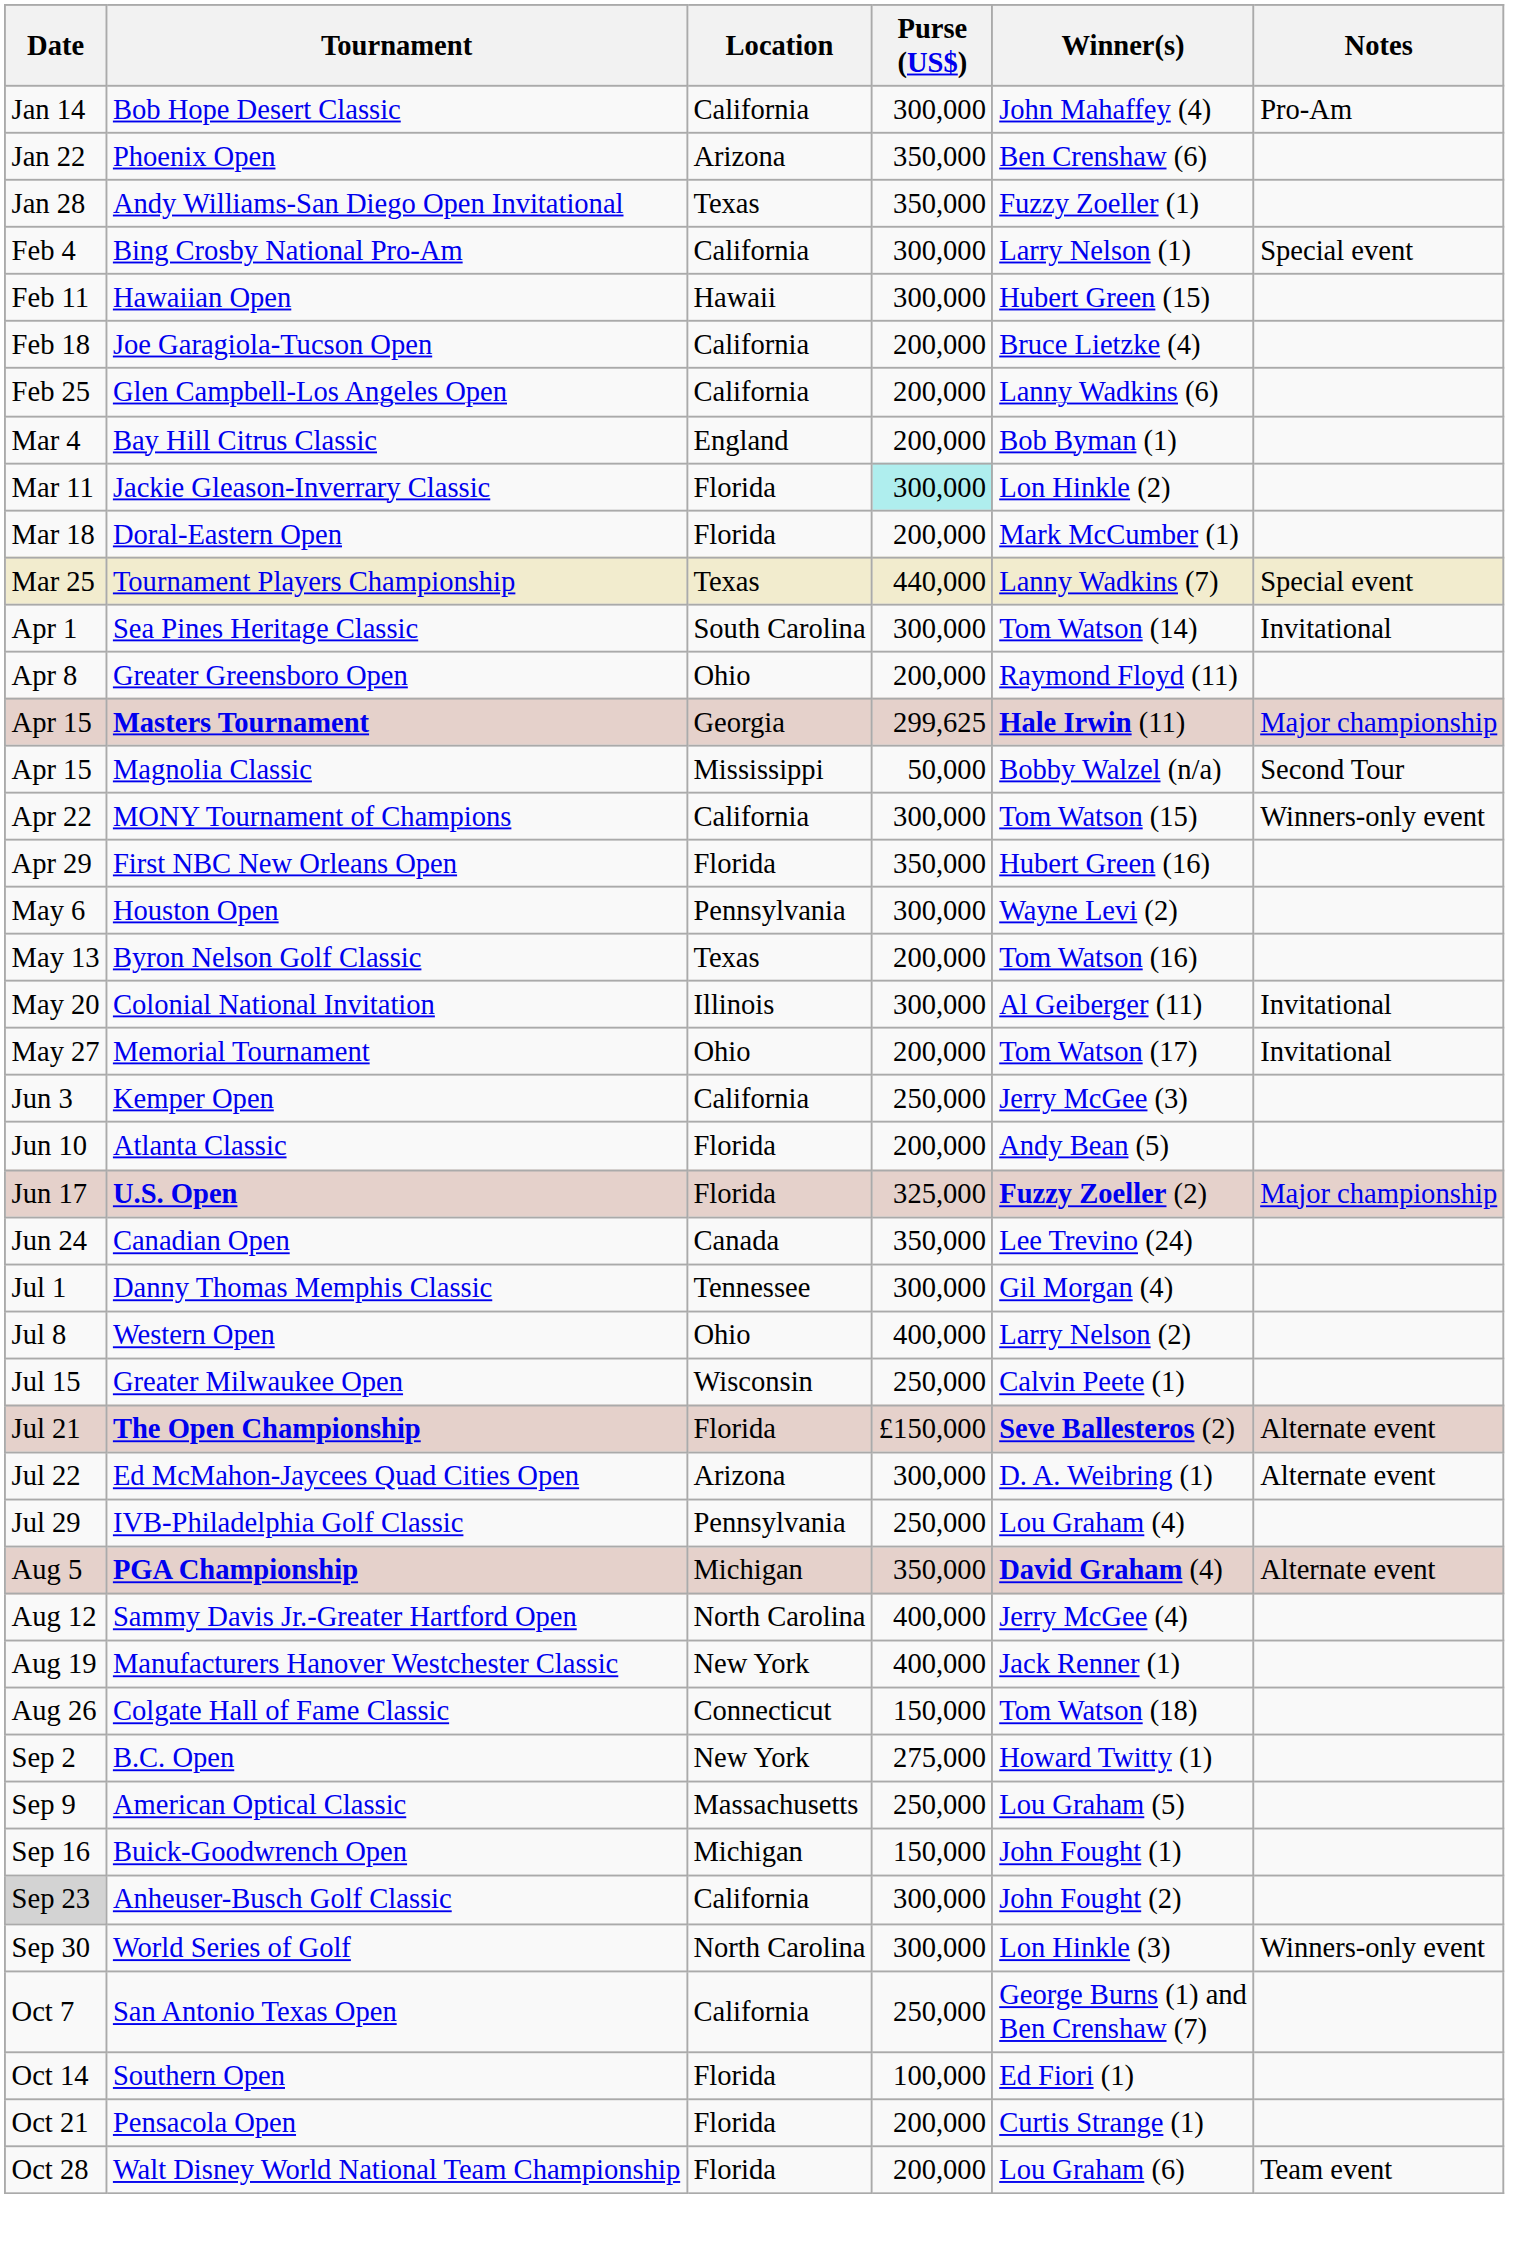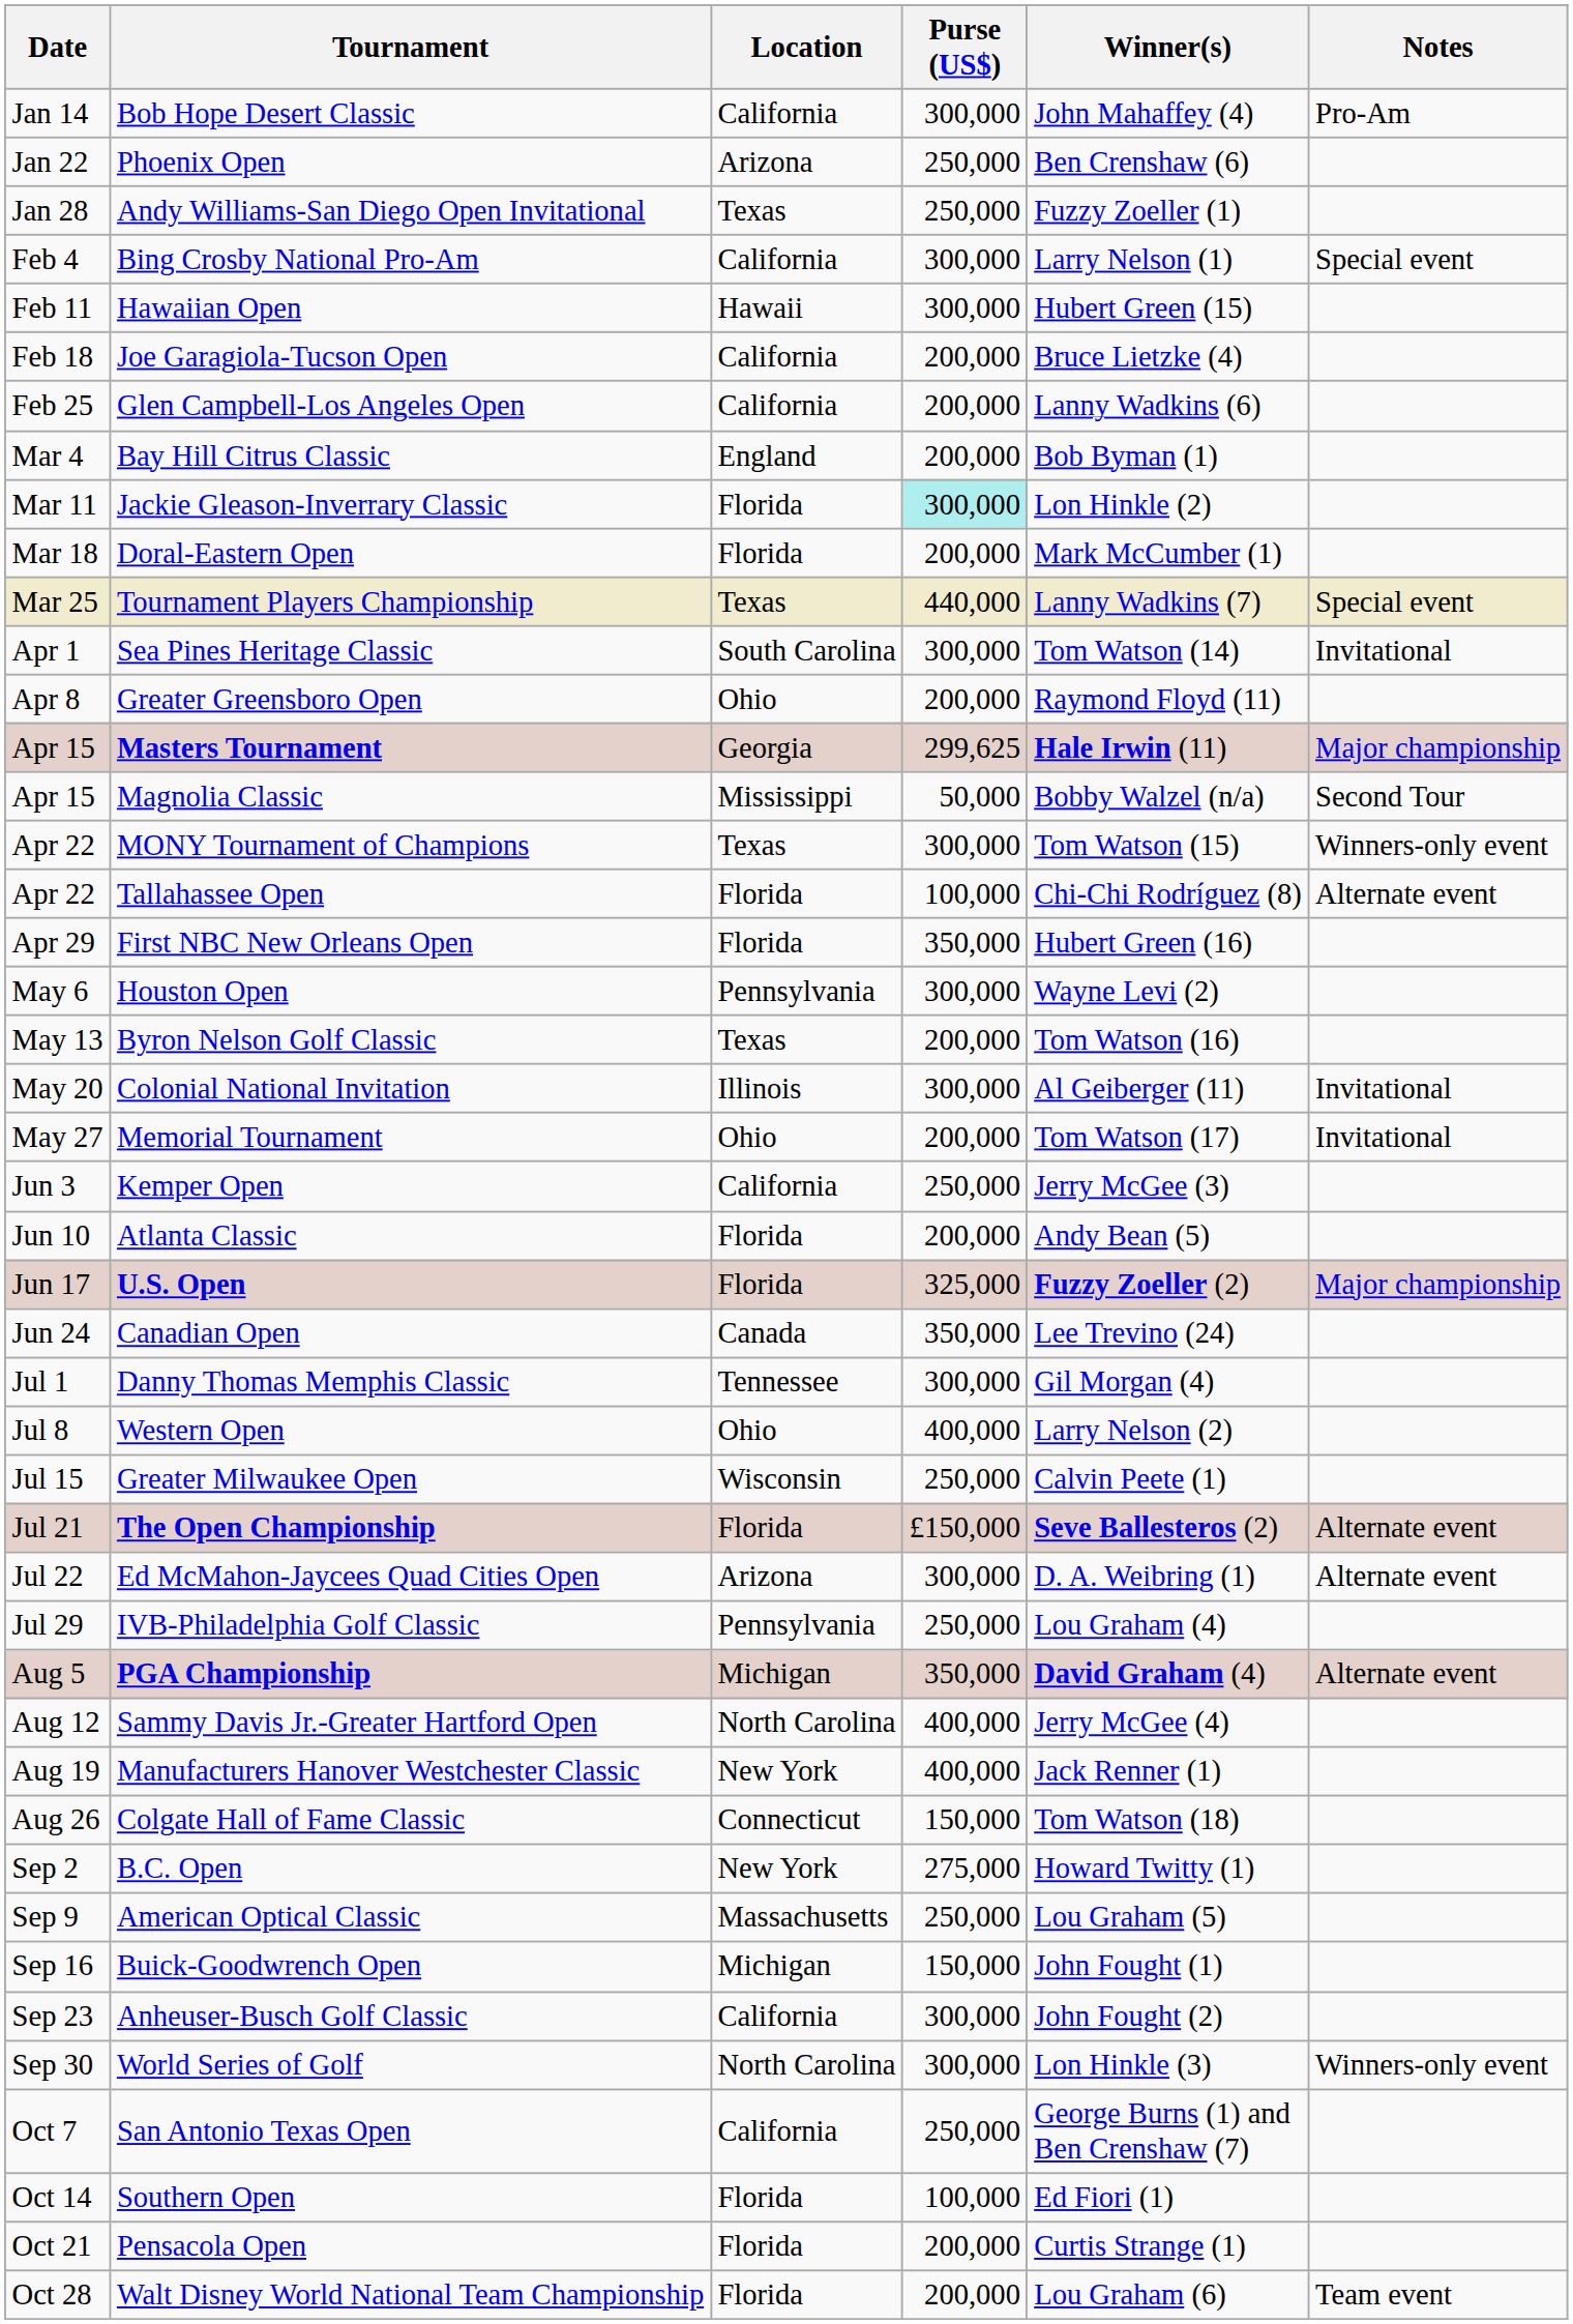 <table class="wikitable" style="font-size:95%">
 <tr>
 <th>Date</th>
 <th>Tournament</th>
 <th>Location</th>
 <th>Purse<br>(<a href='#'>US$</a>)</th>
 <th>Winner(s)</th>
 <th>Notes</th>
 </tr>
 <tr>
 <td>Jan 14</td>
 <td><a href='#'>Bob Hope Desert Classic</a></td>
 <td>California</td>
 <td align=right>300,000</td>
 <td> <a href='#'>John Mahaffey</a> (4)</td>
 <td>Pro-Am</td>
 </tr>
 <tr>
 <td>Jan 22</td>
 <td><a href='#'>Phoenix Open</a></td>
 <td>Arizona</td>
-<td align=right>350,000</td>
+<td align=right>250,000</td>
 <td> <a href='#'>Ben Crenshaw</a> (6)</td>
 <td></td>
 </tr>
 <tr>
 <td>Jan 28</td>
 <td><a href='#'>Andy Williams-San Diego Open Invitational</a></td>
 <td>Texas</td>
-<td align=right>350,000</td>
+<td align=right>250,000</td>
 <td> <a href='#'>Fuzzy Zoeller</a> (1)</td>
 <td></td>
 </tr>
 <tr>
 <td>Feb 4</td>
 <td><a href='#'>Bing Crosby National Pro-Am</a></td>
 <td>California</td>
 <td align=right>300,000</td>
 <td> <a href='#'>Larry Nelson</a> (1)</td>
 <td>Special event</td>
 </tr>
 <tr>
 <td>Feb 11</td>
 <td><a href='#'>Hawaiian Open</a></td>
 <td>Hawaii</td>
 <td align=right>300,000</td>
 <td> <a href='#'>Hubert Green</a> (15)</td>
 <td></td>
 </tr>
 <tr>
 <td>Feb 18</td>
 <td><a href='#'>Joe Garagiola-Tucson Open</a></td>
 <td>California</td>
 <td align=right>200,000</td>
 <td> <a href='#'>Bruce Lietzke</a> (4)</td>
 <td></td>
 </tr>
 <tr>
 <td>Feb 25</td>
 <td><a href='#'>Glen Campbell-Los Angeles Open</a></td>
 <td>California</td>
 <td align=right>200,000</td>
 <td> <a href='#'>Lanny Wadkins</a> (6)</td>
 <td></td>
 </tr>
 <tr>
 <td>Mar 4</td>
 <td><a href='#'>Bay Hill Citrus Classic</a></td>
 <td>England</td>
 <td align=right>200,000</td>
 <td> <a href='#'>Bob Byman</a> (1)</td>
 <td></td>
 </tr>
 <tr>
 <td>Mar 11</td>
 <td><a href='#'>Jackie Gleason-Inverrary Classic</a></td>
 <td>Florida</td>
 <td align=right style="background: paleturquoise;">300,000</td>
 <td> <a href='#'>Lon Hinkle</a> (2)</td>
 <td></td>
 </tr>
 <tr>
 <td>Mar 18</td>
 <td><a href='#'>Doral-Eastern Open</a></td>
 <td>Florida</td>
 <td align=right>200,000</td>
 <td> <a href='#'>Mark McCumber</a> (1)</td>
 <td></td>
 </tr>
 <tr style="background:#f2ecce;">
 <td>Mar 25</td>
 <td><a href='#'>Tournament Players Championship</a></td>
 <td>Texas</td>
 <td align=right>440,000</td>
 <td> <a href='#'>Lanny Wadkins</a> (7)</td>
 <td>Special event</td>
 </tr>
 <tr>
 <td>Apr 1</td>
 <td><a href='#'>Sea Pines Heritage Classic</a></td>
 <td>South Carolina</td>
 <td align=right>300,000</td>
 <td> <a href='#'>Tom Watson</a> (14)</td>
 <td>Invitational</td>
 </tr>
 <tr>
 <td>Apr 8</td>
 <td><a href='#'>Greater Greensboro Open</a></td>
 <td>Ohio</td>
 <td align=right>200,000</td>
 <td> <a href='#'>Raymond Floyd</a> (11)</td>
 <td></td>
 </tr>
 <tr style="background:#e5d1cb;">
 <td>Apr 15</td>
 <td><strong><a href='#'>Masters Tournament</a></strong></td>
 <td>Georgia</td>
 <td align=right>299,625</td>
 <td> <strong><a href='#'>Hale Irwin</a></strong> (11)</td>
 <td><a href='#'>Major championship</a></td>
 </tr>
 <tr>
 <td>Apr 15</td>
 <td><a href='#'>Magnolia Classic</a></td>
 <td>Mississippi</td>
 <td align=right>50,000</td>
 <td> <a href='#'>Bobby Walzel</a> (n/a)</td>
 <td>Second Tour</td>
 </tr>
 <tr>
 <td>Apr 22</td>
 <td><a href='#'>MONY Tournament of Champions</a></td>
-<td>California</td>
+<td>Texas</td>
 <td align=right>300,000</td>
 <td> <a href='#'>Tom Watson</a> (15)</td>
 <td>Winners-only event</td>
+</tr>
+<tr>
+<td>Apr 22</td>
+<td><a href='#'>Tallahassee Open</a></td>
+<td>Florida</td>
+<td align=right>100,000</td>
+<td> <a href='#'>Chi-Chi Rodríguez</a> (8)</td>
+<td>Alternate event</td>
 </tr>
 <tr>
 <td>Apr 29</td>
 <td><a href='#'>First NBC New Orleans Open</a></td>
 <td>Florida</td>
 <td align=right>350,000</td>
 <td> <a href='#'>Hubert Green</a> (16)</td>
 <td></td>
 </tr>
 <tr>
 <td>May 6</td>
 <td><a href='#'>Houston Open</a></td>
 <td>Pennsylvania</td>
 <td align=right>300,000</td>
 <td> <a href='#'>Wayne Levi</a> (2)</td>
 <td></td>
 </tr>
 <tr>
 <td>May 13</td>
 <td><a href='#'>Byron Nelson Golf Classic</a></td>
 <td>Texas</td>
 <td align=right>200,000</td>
 <td> <a href='#'>Tom Watson</a> (16)</td>
 <td></td>
 </tr>
 <tr>
 <td>May 20</td>
 <td><a href='#'>Colonial National Invitation</a></td>
 <td>Illinois</td>
 <td align=right>300,000</td>
 <td> <a href='#'>Al Geiberger</a> (11)</td>
 <td>Invitational</td>
 </tr>
 <tr>
 <td>May 27</td>
 <td><a href='#'>Memorial Tournament</a></td>
 <td>Ohio</td>
 <td align=right>200,000</td>
 <td> <a href='#'>Tom Watson</a> (17)</td>
 <td>Invitational</td>
 </tr>
 <tr>
 <td>Jun 3</td>
 <td><a href='#'>Kemper Open</a></td>
 <td>California</td>
 <td align=right>250,000</td>
 <td> <a href='#'>Jerry McGee</a> (3)</td>
 <td></td>
 </tr>
 <tr>
 <td>Jun 10</td>
 <td><a href='#'>Atlanta Classic</a></td>
 <td>Florida</td>
 <td align=right>200,000</td>
 <td> <a href='#'>Andy Bean</a> (5)</td>
 <td></td>
 </tr>
 <tr style="background:#e5d1cb;">
 <td>Jun 17</td>
 <td><strong><a href='#'>U.S. Open</a></strong></td>
 <td>Florida</td>
 <td align=right>325,000</td>
 <td> <strong><a href='#'>Fuzzy Zoeller</a></strong> (2)</td>
 <td><a href='#'>Major championship</a></td>
 </tr>
 <tr>
 <td>Jun 24</td>
 <td><a href='#'>Canadian Open</a></td>
 <td>Canada</td>
 <td align=right>350,000</td>
 <td> <a href='#'>Lee Trevino</a> (24)</td>
 <td></td>
 </tr>
 <tr>
 <td>Jul 1</td>
 <td><a href='#'>Danny Thomas Memphis Classic</a></td>
 <td>Tennessee</td>
 <td align=right>300,000</td>
 <td> <a href='#'>Gil Morgan</a> (4)</td>
 <td></td>
 </tr>
 <tr>
 <td>Jul 8</td>
 <td><a href='#'>Western Open</a></td>
 <td>Ohio</td>
 <td align=right>400,000</td>
 <td> <a href='#'>Larry Nelson</a> (2)</td>
 <td></td>
 </tr>
 <tr>
 <td>Jul 15</td>
 <td><a href='#'>Greater Milwaukee Open</a></td>
 <td>Wisconsin</td>
 <td align=right>250,000</td>
 <td> <a href='#'>Calvin Peete</a> (1)</td>
 <td></td>
 </tr>
 <tr style="background:#e5d1cb;">
 <td>Jul 21</td>
 <td><strong><a href='#'>The Open Championship</a></strong></td>
 <td>Florida</td>
 <td align=right>£150,000</td>
 <td> <strong><a href='#'>Seve Ballesteros</a></strong> (2)</td>
 <td>Alternate event</td>
 </tr>
 <tr>
 <td>Jul 22</td>
 <td><a href='#'>Ed McMahon-Jaycees Quad Cities Open</a></td>
 <td>Arizona</td>
 <td align=right>300,000</td>
 <td> <a href='#'>D. A. Weibring</a> (1)</td>
 <td>Alternate event</td>
 </tr>
 <tr>
 <td>Jul 29</td>
 <td><a href='#'>IVB-Philadelphia Golf Classic</a></td>
 <td>Pennsylvania</td>
 <td align=right>250,000</td>
 <td> <a href='#'>Lou Graham</a> (4)</td>
 <td></td>
 </tr>
 <tr style="background:#e5d1cb;">
 <td>Aug 5</td>
 <td><strong><a href='#'>PGA Championship</a></strong></td>
 <td>Michigan</td>
 <td align=right>350,000</td>
 <td> <strong><a href='#'>David Graham</a></strong> (4)</td>
 <td>Alternate event</td>
 </tr>
 <tr>
 <td>Aug 12</td>
 <td><a href='#'>Sammy Davis Jr.-Greater Hartford Open</a></td>
 <td>North Carolina</td>
 <td align=right>400,000</td>
 <td> <a href='#'>Jerry McGee</a> (4)</td>
 <td></td>
 </tr>
 <tr>
 <td>Aug 19</td>
 <td><a href='#'>Manufacturers Hanover Westchester Classic</a></td>
 <td>New York</td>
 <td align=right>400,000</td>
 <td> <a href='#'>Jack Renner</a> (1)</td>
 <td></td>
 </tr>
 <tr>
 <td>Aug 26</td>
 <td><a href='#'>Colgate Hall of Fame Classic</a></td>
 <td>Connecticut</td>
 <td align=right>150,000</td>
 <td> <a href='#'>Tom Watson</a> (18)</td>
 <td></td>
 </tr>
 <tr>
 <td>Sep 2</td>
 <td><a href='#'>B.C. Open</a></td>
 <td>New York</td>
 <td align=right>275,000</td>
 <td> <a href='#'>Howard Twitty</a> (1)</td>
 <td></td>
 </tr>
 <tr>
 <td>Sep 9</td>
 <td><a href='#'>American Optical Classic</a></td>
 <td>Massachusetts</td>
 <td align=right>250,000</td>
 <td> <a href='#'>Lou Graham</a> (5)</td>
 <td></td>
 </tr>
 <tr>
 <td>Sep 16</td>
 <td><a href='#'>Buick-Goodwrench Open</a></td>
 <td>Michigan</td>
 <td align=right>150,000</td>
 <td> <a href='#'>John Fought</a> (1)</td>
 <td></td>
 </tr>
 <tr>
-<td style="background: lightgrey;">Sep 23</td>
+<td>Sep 23</td>
 <td><a href='#'>Anheuser-Busch Golf Classic</a></td>
 <td>California</td>
 <td align=right>300,000</td>
 <td> <a href='#'>John Fought</a> (2)</td>
 <td></td>
 </tr>
 <tr>
 <td>Sep 30</td>
 <td><a href='#'>World Series of Golf</a></td>
 <td>North Carolina</td>
 <td align=right>300,000</td>
 <td> <a href='#'>Lon Hinkle</a> (3)</td>
 <td>Winners-only event</td>
 </tr>
 <tr>
 <td>Oct 7</td>
 <td><a href='#'>San Antonio Texas Open</a></td>
 <td>California</td>
 <td align=right>250,000</td>
 <td> <a href='#'>George Burns</a> (1) and<br> <a href='#'>Ben Crenshaw</a> (7)</td>
 <td></td>
 </tr>
 <tr>
 <td>Oct 14</td>
 <td><a href='#'>Southern Open</a></td>
 <td>Florida</td>
 <td align=right>100,000</td>
 <td> <a href='#'>Ed Fiori</a> (1)</td>
 <td></td>
 </tr>
 <tr>
 <td>Oct 21</td>
 <td><a href='#'>Pensacola Open</a></td>
 <td>Florida</td>
 <td align=right>200,000</td>
 <td> <a href='#'>Curtis Strange</a> (1)</td>
 <td></td>
 </tr>
 <tr>
 <td>Oct 28</td>
 <td><a href='#'>Walt Disney World National Team Championship</a></td>
 <td>Florida</td>
 <td align=right>200,000</td>
 <td> <a href='#'>Lou Graham</a> (6)</td>
 <td>Team event</td>
 </tr>
 </table>
